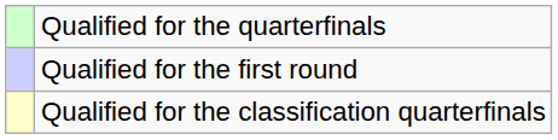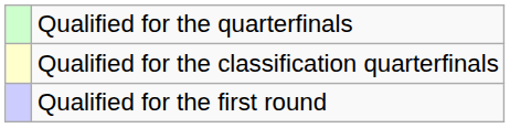 <table class=wikitable>
 <tr>
 <td width=10px style="background-color:#ccffcc;"></td>
 <td>Qualified for the quarterfinals</td>
 </tr>
 <tr>
+<td width=10px style="background-color:#ffffcc;"></td>
+<td>Qualified for the classification quarterfinals</td>
+</tr>
+<tr>
 <td width=10px style="background-color:#ccccff;"></td>
 <td>Qualified for the first round</td>
 </tr>
-<tr>
-<td width=10px style="background-color:#ffffcc;"></td>
-<td>Qualified for the classification quarterfinals</td>
-</tr>
 </table>
